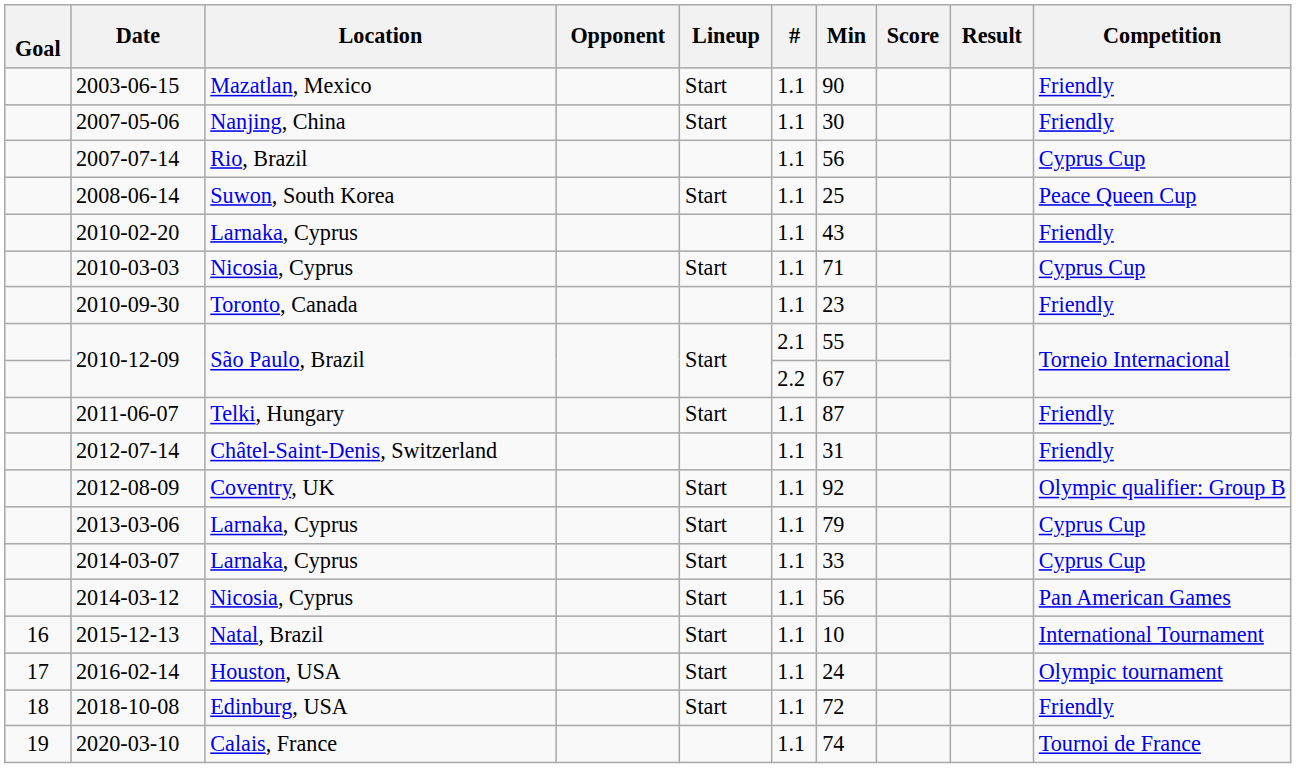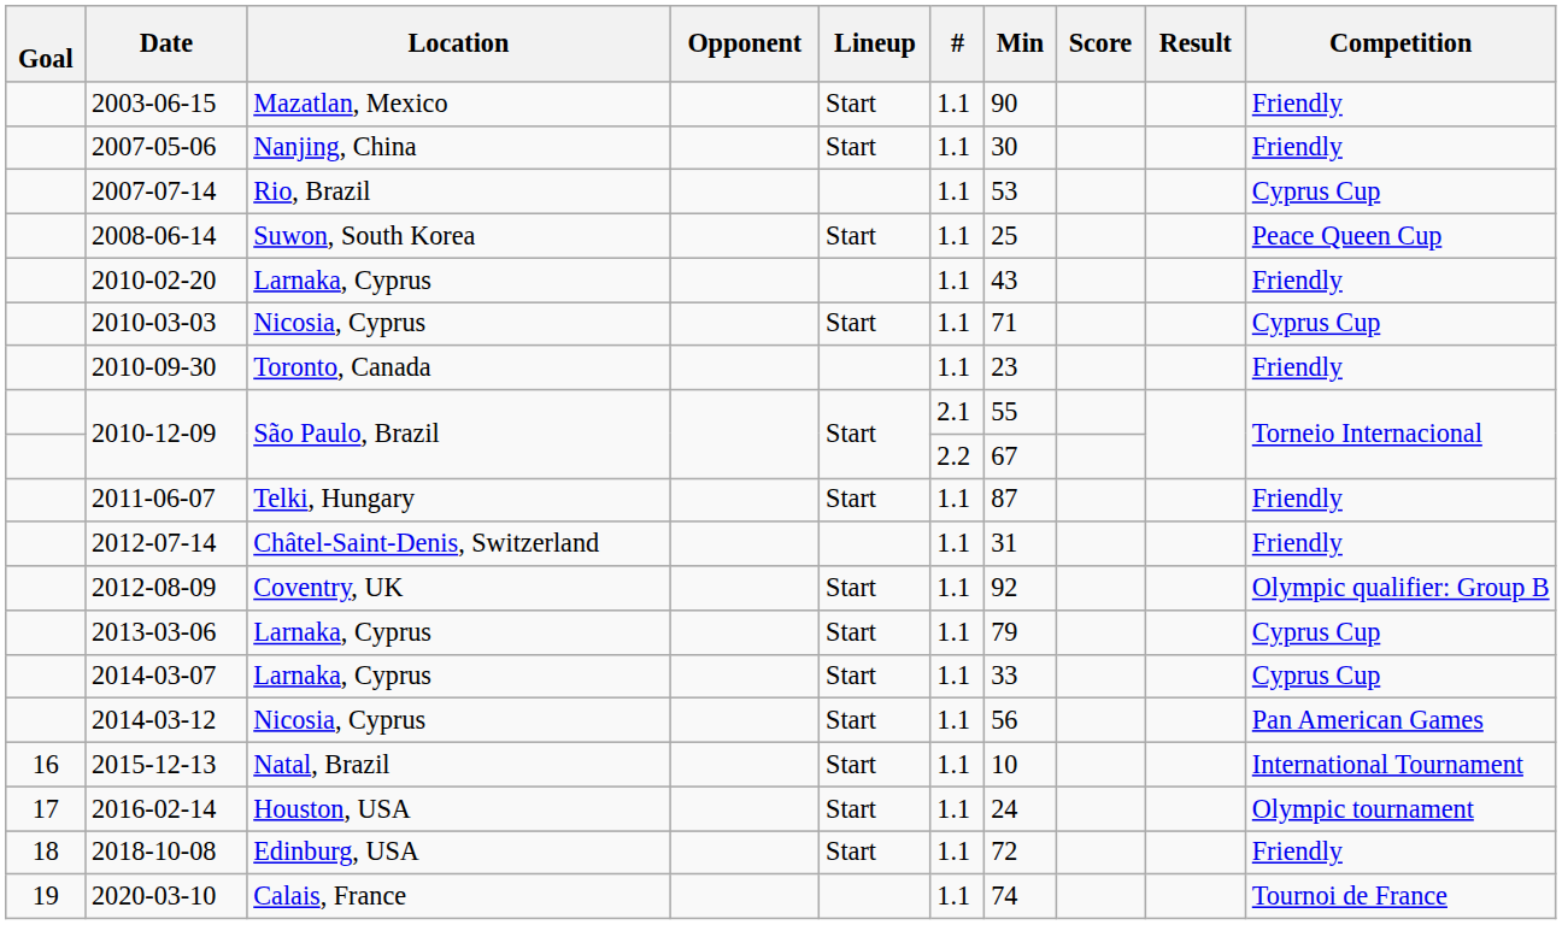 <table class="wikitable collapsible sortable" style="font-size:90%">
 <tr>
 <th data-sort-type="number"><br>Goal</th>
 <th>Date</th>
 <th>Location</th>
 <th>Opponent</th>
 <th data-sort-type="number">Lineup</th>
 <th>#</th>
 <th data-sort-type="number">Min</th>
 <th data-sort-type="number">Score</th>
 <th data-sort-type="number">Result</th>
 <th width="20%">Competition</th>
 </tr>
 <tr>
 <td></td>
 <td>2003-06-15</td>
 <td><a href='#'>Mazatlan</a>, Mexico</td>
 <td></td>
 <td>Start</td>
 <td>1.1</td>
 <td>90</td>
 <td></td>
 <td></td>
 <td><a href='#'>Friendly</a></td>
 </tr>
 <tr>
 <td></td>
 <td>2007-05-06</td>
 <td><a href='#'>Nanjing</a>, China</td>
 <td></td>
 <td>Start</td>
 <td>1.1</td>
 <td>30</td>
 <td></td>
 <td></td>
 <td><a href='#'>Friendly</a></td>
 </tr>
 <tr>
 <td></td>
 <td>2007-07-14</td>
 <td><a href='#'>Rio</a>, Brazil</td>
 <td></td>
 <td></td>
 <td>1.1</td>
-<td>56</td>
+<td>53</td>
 <td></td>
 <td></td>
 <td><a href='#'>Cyprus Cup</a></td>
 </tr>
 <tr>
 <td></td>
 <td>2008-06-14</td>
 <td><a href='#'>Suwon</a>, South Korea</td>
 <td></td>
 <td>Start</td>
 <td>1.1</td>
 <td>25</td>
 <td></td>
 <td></td>
 <td><a href='#'>Peace Queen Cup</a></td>
 </tr>
 <tr>
 <td></td>
 <td>2010-02-20</td>
 <td><a href='#'>Larnaka</a>, Cyprus</td>
 <td></td>
 <td></td>
 <td>1.1</td>
 <td>43</td>
 <td></td>
 <td></td>
 <td><a href='#'>Friendly</a></td>
 </tr>
 <tr>
 <td></td>
 <td>2010-03-03</td>
 <td><a href='#'>Nicosia</a>, Cyprus</td>
 <td></td>
 <td>Start</td>
 <td>1.1</td>
 <td>71</td>
 <td></td>
 <td></td>
 <td><a href='#'>Cyprus Cup</a></td>
 </tr>
 <tr>
 <td></td>
 <td>2010-09-30</td>
 <td><a href='#'>Toronto</a>, Canada</td>
 <td></td>
 <td></td>
 <td>1.1</td>
 <td>23</td>
 <td></td>
 <td></td>
 <td><a href='#'>Friendly</a></td>
 </tr>
 <tr>
 <td></td>
 <td rowspan=2>2010-12-09</td>
 <td rowspan=2><a href='#'>São Paulo</a>, Brazil</td>
 <td rowspan=2></td>
 <td rowspan=2>Start</td>
 <td>2.1</td>
 <td>55</td>
 <td></td>
 <td rowspan=2></td>
 <td rowspan=2 ><a href='#'>Torneio Internacional</a></td>
 </tr>
 <tr>
 <td></td>
 <td>2.2</td>
 <td>67</td>
 <td></td>
 </tr>
 <tr>
 <td></td>
 <td>2011-06-07</td>
 <td><a href='#'>Telki</a>, Hungary</td>
 <td></td>
 <td>Start</td>
 <td>1.1</td>
 <td>87</td>
 <td></td>
 <td></td>
 <td><a href='#'>Friendly</a></td>
 </tr>
 <tr>
 <td></td>
 <td>2012-07-14</td>
 <td><a href='#'>Châtel-Saint-Denis</a>, Switzerland</td>
 <td></td>
 <td></td>
 <td>1.1</td>
 <td>31</td>
 <td></td>
 <td></td>
 <td><a href='#'>Friendly</a></td>
 </tr>
 <tr>
 <td></td>
 <td>2012-08-09</td>
 <td><a href='#'>Coventry</a>, UK</td>
 <td></td>
 <td>Start</td>
 <td>1.1</td>
 <td>92</td>
 <td></td>
 <td></td>
 <td><a href='#'>Olympic qualifier: Group B</a></td>
 </tr>
 <tr>
 <td></td>
 <td>2013-03-06</td>
 <td><a href='#'>Larnaka</a>, Cyprus</td>
 <td></td>
 <td>Start</td>
 <td>1.1</td>
 <td>79</td>
 <td></td>
 <td></td>
 <td><a href='#'>Cyprus Cup</a></td>
 </tr>
 <tr>
 <td></td>
 <td>2014-03-07</td>
 <td><a href='#'>Larnaka</a>, Cyprus</td>
 <td></td>
 <td>Start</td>
 <td>1.1</td>
 <td>33</td>
 <td></td>
 <td></td>
 <td><a href='#'>Cyprus Cup</a></td>
 </tr>
 <tr>
 <td></td>
 <td>2014-03-12</td>
 <td><a href='#'>Nicosia</a>, Cyprus</td>
 <td></td>
 <td>Start</td>
 <td>1.1</td>
 <td>56</td>
 <td></td>
 <td></td>
 <td><a href='#'>Pan American Games</a></td>
 </tr>
 <tr>
 <td align=center>16</td>
 <td>2015-12-13</td>
 <td><a href='#'>Natal</a>, Brazil</td>
 <td></td>
 <td>Start</td>
 <td>1.1</td>
 <td>10</td>
 <td></td>
 <td></td>
 <td><a href='#'>International Tournament</a></td>
 </tr>
 <tr>
 <td align=center>17</td>
 <td>2016-02-14</td>
 <td><a href='#'>Houston</a>, USA</td>
 <td></td>
 <td>Start</td>
 <td>1.1</td>
 <td>24</td>
 <td></td>
 <td></td>
 <td><a href='#'>Olympic tournament</a></td>
 </tr>
 <tr>
 <td align=center>18</td>
 <td>2018-10-08</td>
 <td><a href='#'>Edinburg</a>, USA</td>
 <td></td>
 <td>Start</td>
 <td>1.1</td>
 <td>72</td>
 <td></td>
 <td></td>
 <td><a href='#'>Friendly</a></td>
 </tr>
 <tr>
 <td align=center>19</td>
 <td>2020-03-10</td>
 <td><a href='#'>Calais</a>, France</td>
 <td></td>
 <td></td>
 <td>1.1</td>
 <td>74</td>
 <td></td>
 <td></td>
 <td><a href='#'>Tournoi de France</a></td>
 </tr>
 </table>
